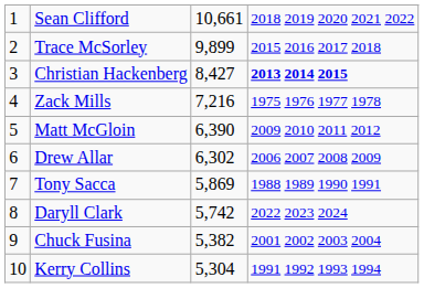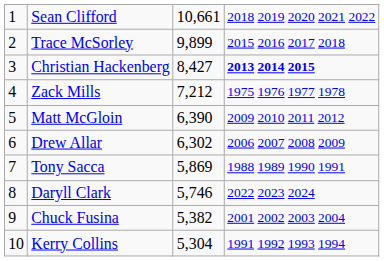 <table class="wikitable">
 <tr>
 </tr>
 <tr>
 <td>1</td>
 <td><a href='#'>Sean Clifford </a></td>
 <td>10,661</td>
 <td style="font-size:85%;"><a href='#'>2018</a> <a href='#'>2019</a> <a href='#'>2020</a> <a href='#'>2021</a> <a href='#'>2022</a></td>
 </tr>
 <tr>
 <td>2</td>
 <td><a href='#'>Trace McSorley</a></td>
 <td>9,899</td>
 <td style="font-size:85%;"><a href='#'>2015</a> <a href='#'>2016</a> <a href='#'>2017</a> <a href='#'>2018</a></td>
 </tr>
 <tr>
 <td>3</td>
 <td><a href='#'>Christian Hackenberg</a></td>
 <td>8,427</td>
 <td style="font-size:85%;"><strong><a href='#'>2013</a> <a href='#'>2014</a>   <a href='#'>2015</a></strong></td>
 </tr>
 <tr>
 <td>4</td>
 <td><a href='#'>Zack Mills</a></td>
-<td>7,216</td>
+<td>7,212</td>
 <td style="font-size:85%;"><a href='#'>1975</a> <a href='#'>1976</a> <a href='#'>1977</a> <a href='#'>1978</a></td>
 </tr>
 <tr>
 <td>5</td>
 <td><a href='#'>Matt McGloin</a></td>
 <td>6,390</td>
 <td style="font-size:85%;"><a href='#'>2009</a> <a href='#'>2010</a> <a href='#'>2011</a> <a href='#'>2012</a></td>
 </tr>
 <tr>
 <td>6</td>
 <td><a href='#'>Drew Allar</a></td>
 <td>6,302</td>
 <td style="font-size:85%;"><a href='#'>2006</a> <a href='#'>2007</a> <a href='#'>2008</a> <a href='#'>2009</a></td>
 </tr>
 <tr>
 <td>7</td>
 <td><a href='#'>Tony Sacca</a></td>
 <td>5,869</td>
 <td style="font-size:85%;"><a href='#'>1988</a> <a href='#'>1989</a> <a href='#'>1990</a> <a href='#'>1991</a></td>
 </tr>
 <tr>
 <td>8</td>
 <td><a href='#'>Daryll Clark</a></td>
-<td>5,742</td>
+<td>5,746</td>
 <td style="font-size:85%;"><a href='#'>2022</a> <a href='#'>2023</a> <a href='#'>2024</a></td>
 </tr>
 <tr>
 <td>9</td>
 <td><a href='#'>Chuck Fusina</a></td>
 <td>5,382</td>
 <td style="font-size:85%;"><a href='#'>2001</a> <a href='#'>2002</a> <a href='#'>2003</a> <a href='#'>2004</a></td>
 </tr>
 <tr>
 <td>10</td>
 <td><a href='#'>Kerry Collins</a></td>
 <td>5,304</td>
 <td style="font-size:85%;"><a href='#'>1991</a> <a href='#'>1992</a> <a href='#'>1993</a> <a href='#'>1994</a></td>
 </tr>
 </table>
